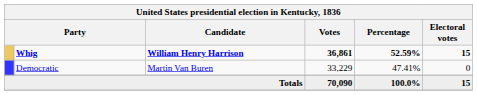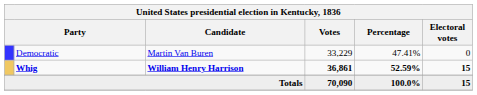 <table class="wikitable" style="font-size: 95%;">
 <tr>
 <th colspan="6">United States presidential election in Kentucky, 1836</th>
 </tr>
 <tr>
 <th colspan="2" style="width: 15em">Party</th>
 <th style="width: 17em">Candidate</th>
 <th style="width: 5em">Votes</th>
 <th style="width: 7em">Percentage</th>
 <th style="width: 5em">Electoral votes</th>
 </tr>
 <tr>
+<th style="background-color:#3333FF; width: 3px"></th>
+<td style="width: 130px"><a href='#'>Democratic</a></td>
+<td><a href='#'>Martin Van Buren</a></td>
+<td align="right">33,229</td>
+<td align="right">47.41%</td>
+<td align="right">0</td>
+</tr>
+<tr>
 <th style="background-color:#F0C862; width: 3px"></th>
 <td style="width: 130px"><strong><a href='#'>Whig</a></strong></td>
 <td><strong><a href='#'>William Henry Harrison</a></strong></td>
 <td align="right"><strong>36,861</strong></td>
 <td align="right"><strong>52.59%</strong></td>
 <td align="right"><strong>15</strong></td>
-</tr>
-<tr>
-<th style="background-color:#3333FF; width: 3px"></th>
-<td style="width: 130px"><a href='#'>Democratic</a></td>
-<td><a href='#'>Martin Van Buren</a></td>
-<td align="right">33,229</td>
-<td align="right">47.41%</td>
-<td align="right">0</td>
 </tr>
 <tr>
 </tr>
 <tr bgcolor="#EEEEEE">
 <td colspan="3" align="right"><strong>Totals</strong></td>
 <td align="right"><strong>70,090</strong></td>
 <td align="right"><strong>100.0%</strong></td>
 <td align="right"><strong>15</strong></td>
 </tr>
 <tr>
 </tr>
 </table>
